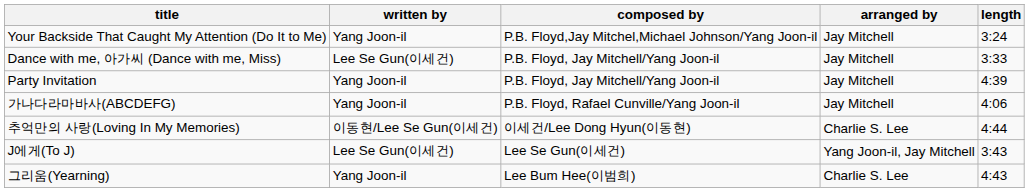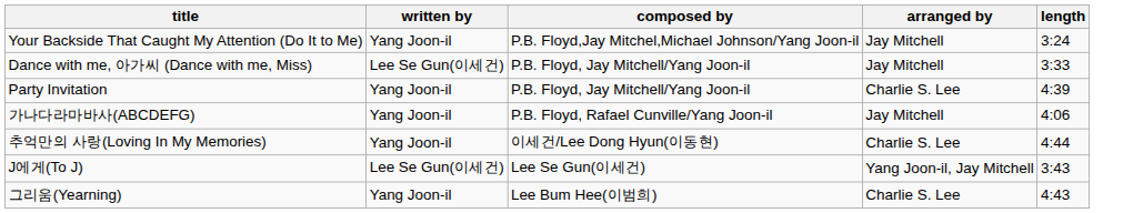 <table class="wikitable">
 <tr>
 <th>title</th>
 <th>written by</th>
 <th>composed by</th>
 <th>arranged by</th>
 <th>length</th>
 </tr>
 <tr>
 <td>Your Backside That Caught My Attention (Do It to Me)</td>
 <td>Yang Joon-il</td>
 <td>P.B. Floyd,Jay Mitchel,Michael Johnson/Yang Joon-il</td>
 <td>Jay Mitchell</td>
 <td>3:24</td>
 </tr>
 <tr>
 <td>Dance with me, 아가씨 (Dance with me, Miss) </td>
 <td>Lee Se Gun(이세건)</td>
 <td>P.B. Floyd, Jay Mitchell/Yang Joon-il</td>
 <td>Jay Mitchell</td>
 <td>3:33</td>
 </tr>
 <tr>
 <td>Party Invitation</td>
 <td>Yang Joon-il</td>
 <td>P.B. Floyd, Jay Mitchell/Yang Joon-il</td>
-<td>Jay Mitchell</td>
+<td>Charlie S. Lee</td>
 <td>4:39</td>
 </tr>
 <tr>
 <td>가나다라마바사(ABCDEFG)</td>
 <td>Yang Joon-il</td>
 <td>P.B. Floyd, Rafael Cunville/Yang Joon-il</td>
 <td>Jay Mitchell</td>
 <td>4:06</td>
 </tr>
 <tr>
 <td>추억만의 사랑(Loving In My Memories)</td>
-<td>이동현/Lee Se Gun(이세건)</td>
+<td>Yang Joon-il</td>
 <td>이세건/Lee Dong Hyun(이동현)</td>
 <td>Charlie S. Lee</td>
 <td>4:44</td>
 </tr>
 <tr>
 <td>J에게(To J)</td>
 <td>Lee Se Gun(이세건)</td>
 <td>Lee Se Gun(이세건)</td>
 <td>Yang Joon-il, Jay Mitchell</td>
 <td>3:43</td>
 </tr>
 <tr>
 <td>그리움(Yearning)</td>
 <td>Yang Joon-il</td>
 <td>Lee Bum Hee(이범희)</td>
 <td>Charlie S. Lee</td>
 <td>4:43</td>
 </tr>
 </table>
